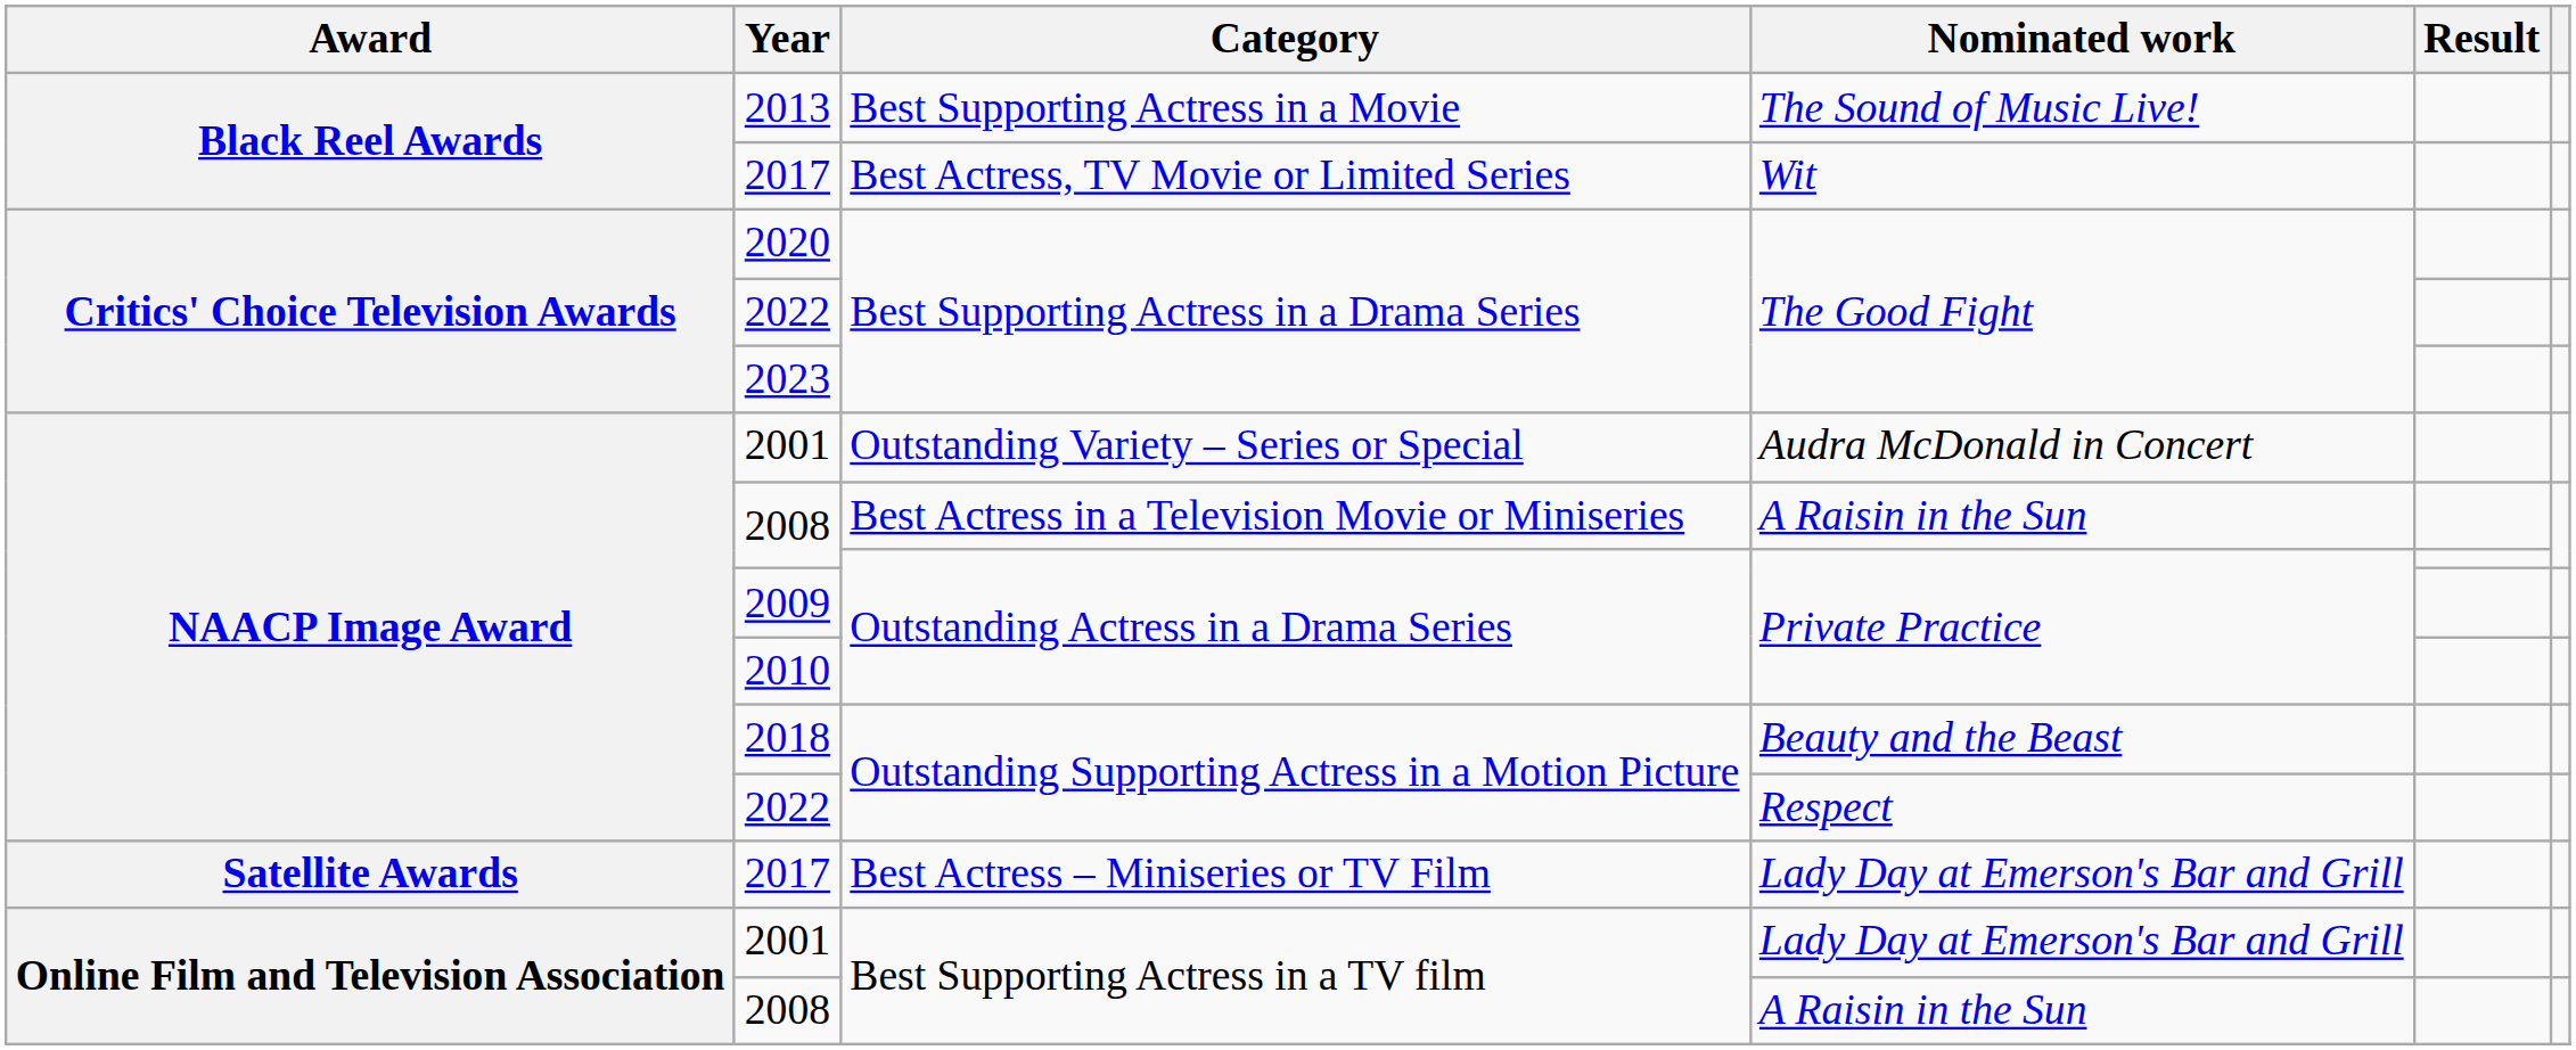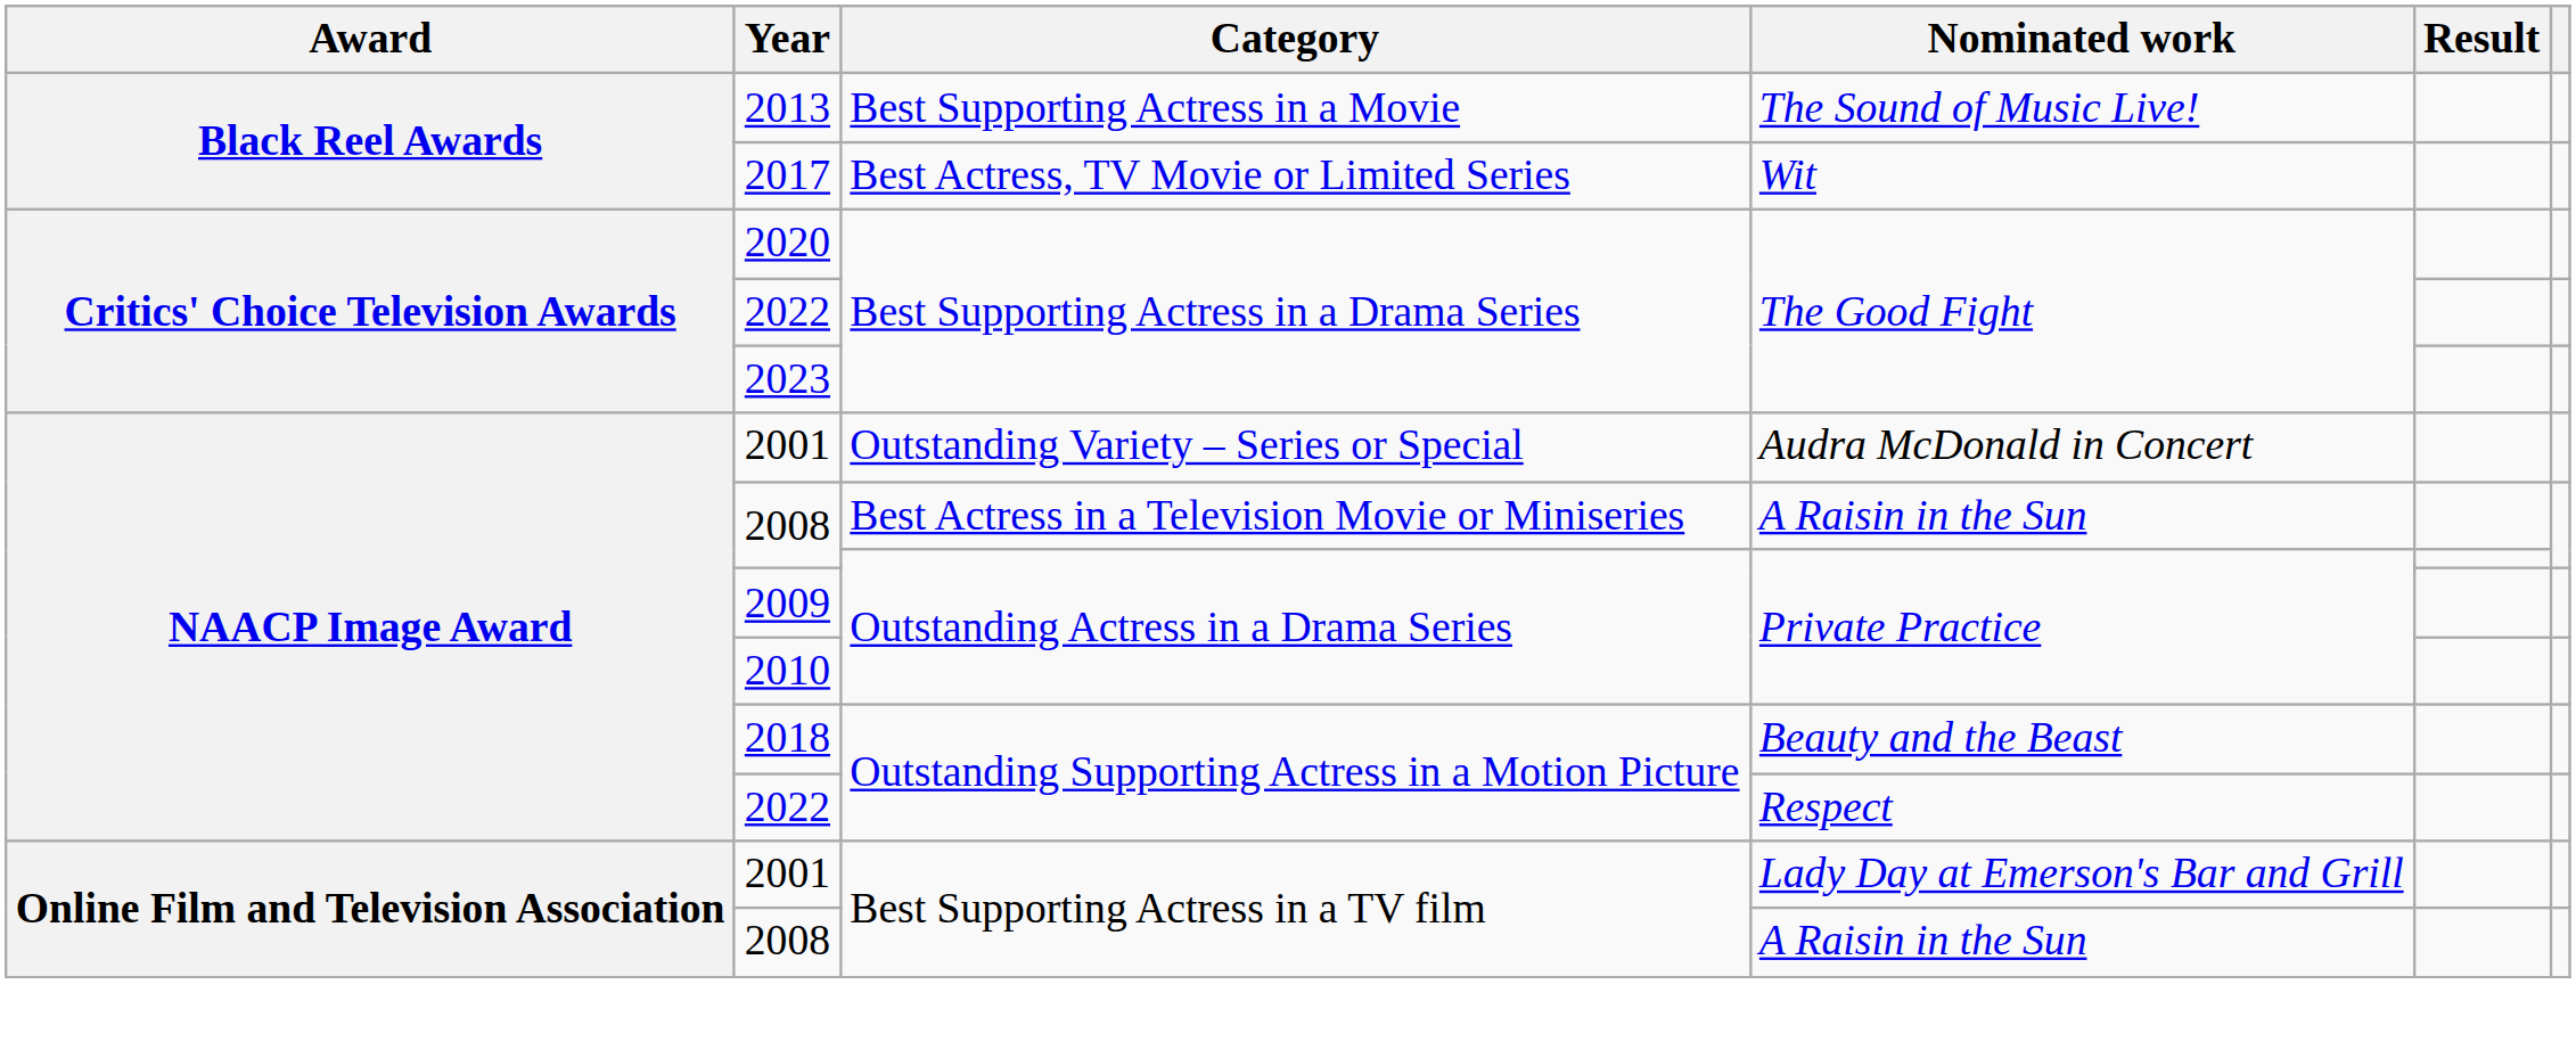 <table class="wikitable plainrowheaders sortable">
 <tr style="background:#ccc; text-align:center;">
 <th scope="col">Award</th>
 <th scope="col">Year</th>
 <th scope="col">Category</th>
 <th scope="col">Nominated work</th>
 <th scope="col">Result</th>
 <th scope="col" class="unsortable"></th>
 </tr>
 <tr>
 <th scope="row" rowspan=2><a href='#'>Black Reel Awards</a></th>
 <td align="center"><a href='#'>2013</a></td>
 <td><a href='#'>Best Supporting Actress in a Movie</a></td>
 <td><em><a href='#'>The Sound of Music Live!</a></em></td>
 <td></td>
 <td align="center"></td>
 </tr>
 <tr>
 <td align="center"><a href='#'>2017</a></td>
 <td><a href='#'>Best Actress, TV Movie or Limited Series</a></td>
 <td><em><a href='#'>Wit</a></em></td>
 <td></td>
 <td align="center"></td>
 </tr>
 <tr>
 <th scope="row" rowspan=3><a href='#'>Critics' Choice Television Awards</a></th>
 <td align="center"><a href='#'>2020</a></td>
 <td rowspan="3"><a href='#'>Best Supporting Actress in a Drama Series</a></td>
 <td rowspan="3"><em><a href='#'>The Good Fight</a></em></td>
 <td></td>
 <td align="center"></td>
 </tr>
 <tr>
 <td align="center"><a href='#'>2022</a></td>
 <td></td>
 <td align="center"></td>
 </tr>
 <tr>
 <td align="center"><a href='#'>2023</a></td>
 <td></td>
 <td align="center"></td>
 </tr>
 <tr>
 <th scope="row" rowspan=7><a href='#'>NAACP Image Award</a></th>
 <td align="center">2001</td>
 <td><a href='#'>Outstanding Variety – Series or Special</a></td>
 <td><em>Audra McDonald in Concert</em></td>
 <td></td>
 <td align="center"></td>
 </tr>
 <tr>
 <td rowspan="2" align="center">2008</td>
 <td><a href='#'>Best Actress in a Television Movie or Miniseries</a></td>
 <td><em><a href='#'>A Raisin in the Sun</a></em></td>
 <td></td>
 <td rowspan="2" align="center"></td>
 </tr>
 <tr>
 <td rowspan="3"><a href='#'>Outstanding Actress in a Drama Series</a></td>
 <td rowspan="3"><em><a href='#'>Private Practice</a></em></td>
 <td></td>
 </tr>
 <tr>
 <td align="center"><a href='#'>2009</a></td>
 <td></td>
 <td align="center"></td>
 </tr>
 <tr>
 <td align="center"><a href='#'>2010</a></td>
 <td></td>
 <td align="center"></td>
 </tr>
 <tr>
 <td align="center"><a href='#'>2018</a></td>
 <td rowspan="2"><a href='#'>Outstanding Supporting Actress in a Motion Picture</a></td>
 <td><em><a href='#'>Beauty and the Beast</a></em></td>
 <td></td>
 <td align="center"></td>
 </tr>
 <tr>
 <td align="center"><a href='#'>2022</a></td>
 <td><em><a href='#'>Respect</a></em></td>
 <td></td>
 <td align="center"></td>
 </tr>
 <tr>
-<th scope="row" rowspan=1><a href='#'>Satellite Awards</a></th>
-<td align="center"><a href='#'>2017</a></td>
-<td><a href='#'>Best Actress – Miniseries or TV Film</a></td>
-<td><em><a href='#'>Lady Day at Emerson's Bar and Grill</a></em></td>
-<td></td>
-<td align="center"></td>
-</tr>
-<tr>
 <th scope="row", rowspan=2>Online Film and Television Association</th>
 <td align="center">2001</td>
 <td rowspan="2">Best Supporting Actress in a TV film</td>
 <td><em><a href='#'>Lady Day at Emerson's Bar and Grill</a></em></td>
 <td></td>
 <td align="center"></td>
 </tr>
 <tr>
 <td align="center">2008</td>
 <td><em><a href='#'>A Raisin in the Sun</a></em></td>
 <td></td>
 <td align="center"></td>
 </tr>
 <tr>
 </tr>
 </table>
